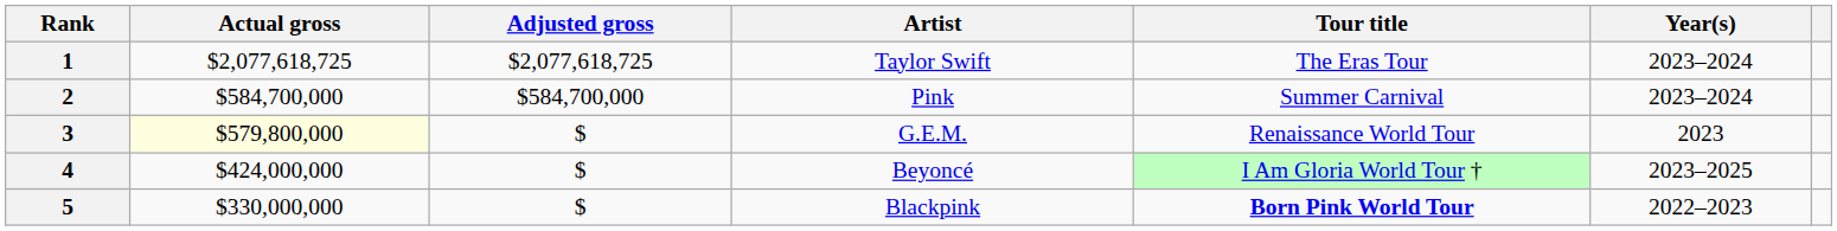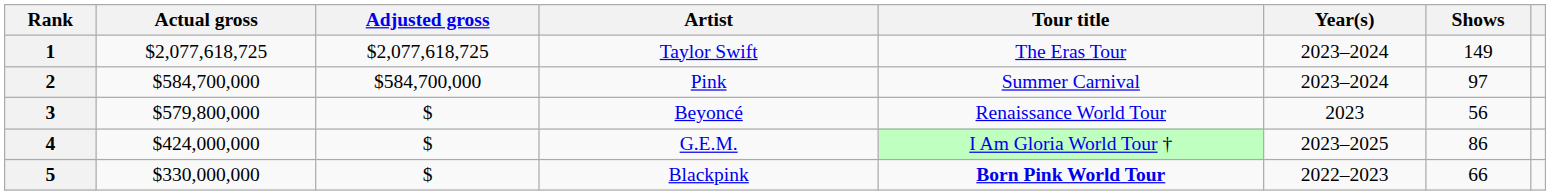 <table class="wikitable sortable plainrowheaders" style="text-align:center;" width=100%>
 <tr>
 <th class="unsortable">Rank</th>
 <th>Actual gross</th>
 <th><a href='#'>Adjusted gross</a> <br></th>
 <th width=22%>Artist</th>
 <th width=25%>Tour title</th>
 <th>Year(s)</th>
+<th>Shows</th>
 <th class="unsortable"></th>
 </tr>
 <tr>
 <th>1</th>
 <td>$2,077,618,725</td>
 <td>$2,077,618,725</td>
 <td><a href='#'>Taylor Swift</a></td>
 <td align="center"><a href='#'>The Eras Tour</a></td>
 <td>2023–2024</td>
+<td>149</td>
 <td align="center"></td>
 </tr>
 <tr>
 <th>2</th>
 <td>$584,700,000</td>
 <td>$584,700,000</td>
 <td><a href='#'>Pink</a></td>
 <td align="center"><a href='#'>Summer Carnival</a></td>
 <td>2023–2024</td>
+<td>97</td>
 <td align=center></td>
 </tr>
 <tr>
 <th>3</th>
-<td style="background: lightyellow;">$579,800,000</td>
+<td>$579,800,000</td>
 <td>$</td>
-<td><a href='#'>G.E.M.</a></td>
+<td><a href='#'>Beyoncé</a></td>
 <td><a href='#'>Renaissance World Tour</a></td>
 <td>2023</td>
+<td>56</td>
 <td align="center"></td>
 </tr>
 <tr>
 <th>4</th>
 <td>$424,000,000</td>
 <td>$</td>
-<td><a href='#'>Beyoncé</a></td>
+<td><a href='#'>G.E.M.</a></td>
 <td align="center" style="background:#BFFFC0;"><a href='#'>I Am Gloria World Tour</a> †</td>
 <td>2023–2025</td>
+<td>86</td>
 <td style="text-align:center;"></td>
 </tr>
 <tr>
 <th>5</th>
 <td>$330,000,000</td>
 <td>$</td>
 <td><a href='#'>Blackpink</a></td>
 <td><strong><a href='#'>Born Pink World Tour</a></strong></td>
 <td>2022–2023</td>
+<td>66</td>
 <td align=center></td>
 </tr>
 </table>
